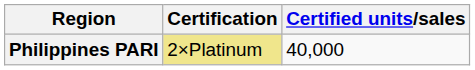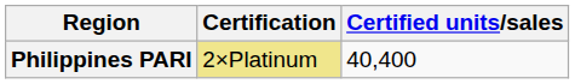 <table class="wikitable sortable">
 <tr>
 <th>Region</th>
 <th>Certification</th>
 <th><a href='#'>Certified units</a>/sales</th>
 </tr>
 <tr>
 <th>Philippines PARI</th>
 <td style="background: khaki;">2×Platinum</td>
-<td>40,000</td>
+<td>40,400</td>
 </tr>
 </table>
